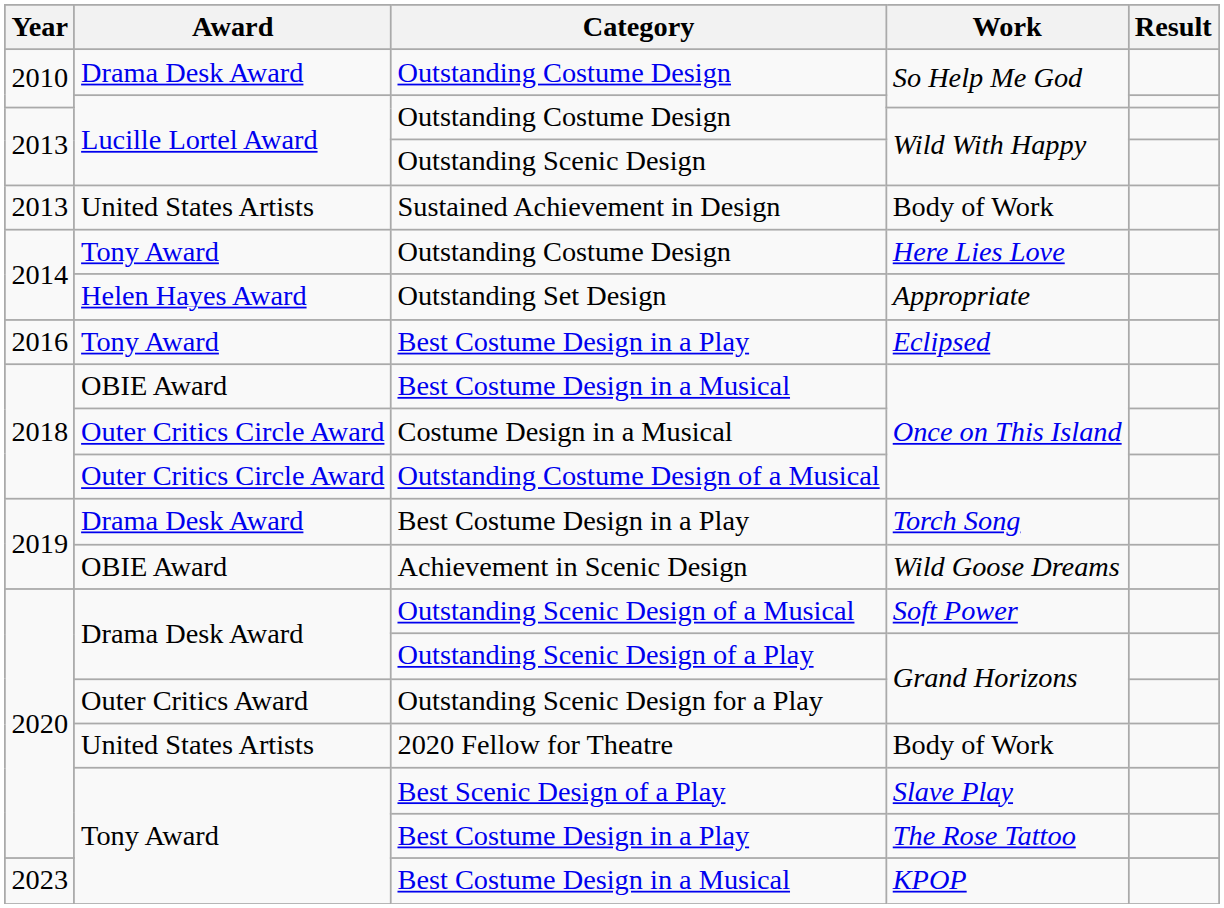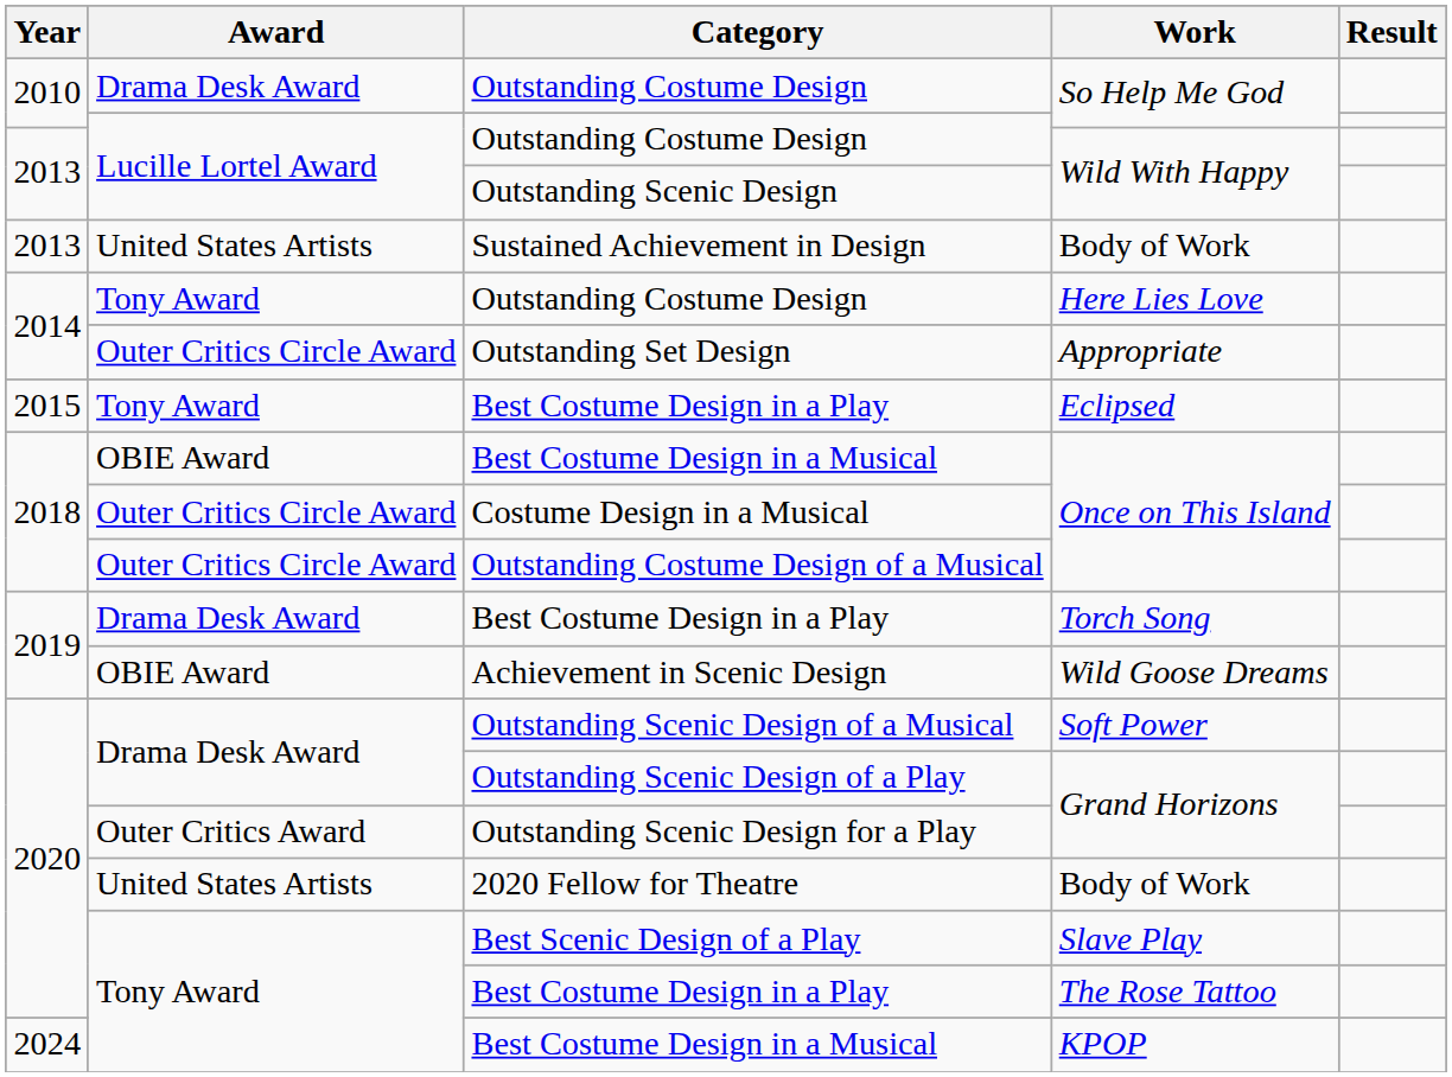 <table class="wikitable">
 <tr>
 <th>Year</th>
 <th>Award</th>
 <th>Category</th>
 <th>Work</th>
 <th>Result</th>
 </tr>
 <tr>
 <td rowspan="2">2010</td>
 <td><a href='#'>Drama Desk Award</a></td>
 <td><a href='#'>Outstanding Costume Design</a></td>
 <td rowspan="2"><em>So Help Me God</em></td>
 <td></td>
 </tr>
 <tr>
 <td rowspan="3"><a href='#'>Lucille Lortel Award</a></td>
 <td rowspan="2">Outstanding Costume Design</td>
 <td></td>
 </tr>
 <tr>
 <td rowspan="2">2013</td>
 <td rowspan="2"><em>Wild With Happy</em></td>
 <td></td>
 </tr>
 <tr>
 <td>Outstanding Scenic Design</td>
 <td></td>
 </tr>
 <tr>
 <td>2013</td>
 <td>United States Artists</td>
 <td>Sustained Achievement in Design</td>
 <td>Body of Work</td>
 <td></td>
 </tr>
 <tr>
 <td rowspan="2">2014</td>
 <td><a href='#'>Tony Award</a></td>
 <td>Outstanding Costume Design</td>
 <td><em><a href='#'>Here Lies Love</a></em></td>
 <td></td>
 </tr>
 <tr>
-<td><a href='#'>Helen Hayes Award</a></td>
+<td><a href='#'>Outer Critics Circle Award</a></td>
 <td>Outstanding Set Design</td>
 <td><em>Appropriate</em></td>
 <td></td>
 </tr>
 <tr>
-<td>2016</td>
+<td>2015</td>
 <td><a href='#'>Tony Award</a></td>
 <td><a href='#'>Best Costume Design in a Play</a></td>
 <td><em><a href='#'>Eclipsed</a></em></td>
 <td></td>
 </tr>
 <tr>
 <td rowspan="3">2018</td>
 <td>OBIE Award</td>
 <td><a href='#'>Best Costume Design in a Musical</a></td>
 <td rowspan="3"><em><a href='#'>Once on This Island</a></em></td>
 <td></td>
 </tr>
 <tr>
 <td><a href='#'>Outer Critics Circle Award</a></td>
 <td>Costume Design in a Musical</td>
 <td></td>
 </tr>
 <tr>
 <td><a href='#'>Outer Critics Circle Award</a></td>
 <td><a href='#'>Outstanding Costume Design of a Musical</a></td>
 <td></td>
 </tr>
 <tr>
 <td rowspan="2">2019</td>
 <td><a href='#'>Drama Desk Award</a></td>
 <td>Best Costume Design in a Play</td>
 <td><em><a href='#'>Torch Song</a></em></td>
 <td></td>
 </tr>
 <tr>
 <td>OBIE Award</td>
 <td>Achievement in Scenic Design</td>
 <td><em>Wild Goose Dreams</em></td>
 <td></td>
 </tr>
 <tr>
 <td rowspan="6">2020</td>
 <td rowspan="2">Drama Desk Award</td>
 <td><a href='#'>Outstanding Scenic Design of a Musical</a></td>
 <td><em><a href='#'>Soft Power</a></em></td>
 <td></td>
 </tr>
 <tr>
 <td><a href='#'>Outstanding Scenic Design of a Play</a></td>
 <td rowspan="2"><em>Grand Horizons</em></td>
 <td></td>
 </tr>
 <tr>
 <td>Outer Critics Award</td>
 <td>Outstanding Scenic Design for a Play</td>
 <td></td>
 </tr>
 <tr>
 <td>United States Artists</td>
 <td>2020 Fellow for Theatre</td>
 <td>Body of Work</td>
 <td></td>
 </tr>
 <tr>
 <td rowspan="3">Tony Award</td>
 <td><a href='#'>Best Scenic Design of a Play</a></td>
 <td><em><a href='#'>Slave Play</a></em></td>
 <td></td>
 </tr>
 <tr>
 <td><a href='#'>Best Costume Design in a Play</a></td>
 <td><em><a href='#'>The Rose Tattoo</a></em></td>
 <td></td>
 </tr>
 <tr>
-<td>2023</td>
+<td>2024</td>
 <td><a href='#'>Best Costume Design in a Musical</a></td>
 <td><em><a href='#'>KPOP</a></em></td>
 <td></td>
 </tr>
 </table>
